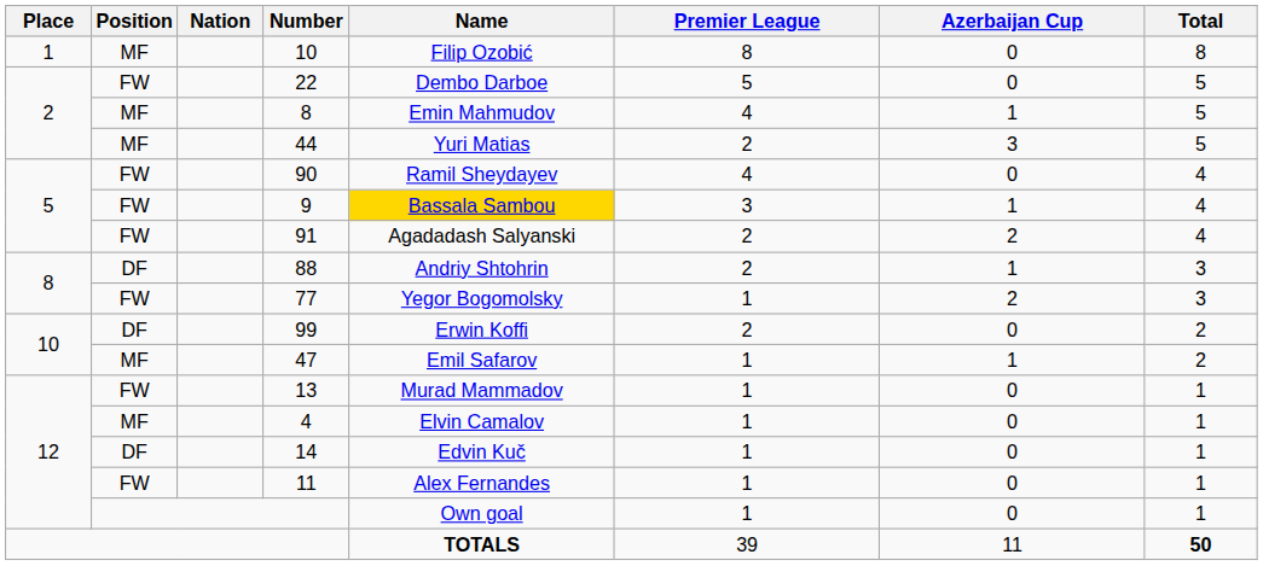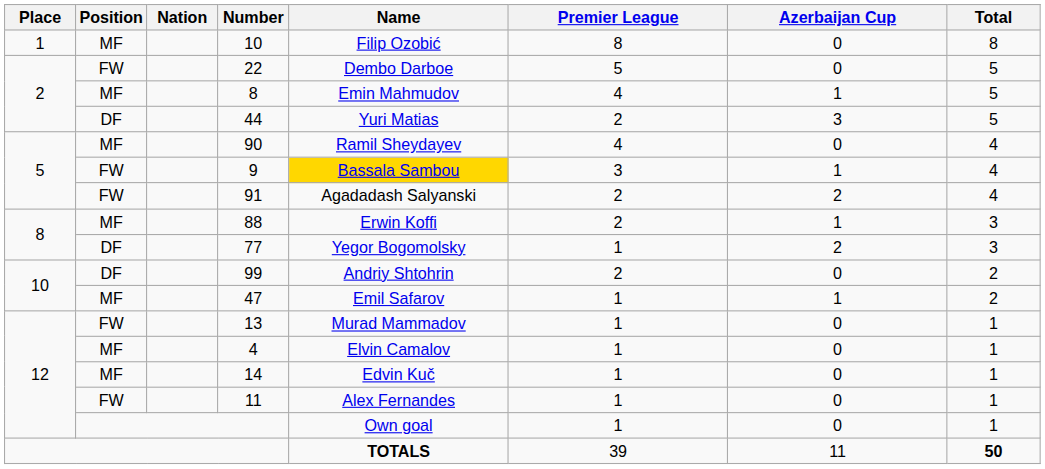 <table class="wikitable" style="font-size: 95%; text-align: center;">
 <tr>
 <th width=60>Place</th>
 <th width=60>Position</th>
 <th width=60>Nation</th>
 <th width=60>Number</th>
 <th width=200>Name</th>
 <th width=200><a href='#'>Premier League</a></th>
 <th width=200><a href='#'>Azerbaijan Cup</a></th>
 <th width=80><strong>Total</strong></th>
 </tr>
 <tr>
 <td>1</td>
 <td>MF</td>
 <td></td>
 <td>10</td>
 <td><a href='#'>Filip Ozobić</a></td>
 <td>8</td>
 <td>0</td>
 <td>8</td>
 </tr>
 <tr>
 <td rowspan="3">2</td>
 <td>FW</td>
 <td></td>
 <td>22</td>
 <td><a href='#'>Dembo Darboe</a></td>
 <td>5</td>
 <td>0</td>
 <td>5</td>
 </tr>
 <tr>
 <td>MF</td>
 <td></td>
 <td>8</td>
 <td><a href='#'>Emin Mahmudov</a></td>
 <td>4</td>
 <td>1</td>
 <td>5</td>
 </tr>
 <tr>
-<td>MF</td>
+<td>DF</td>
 <td></td>
 <td>44</td>
 <td><a href='#'>Yuri Matias</a></td>
 <td>2</td>
 <td>3</td>
 <td>5</td>
 </tr>
 <tr>
 <td rowspan="3">5</td>
-<td>FW</td>
+<td>MF</td>
 <td></td>
 <td>90</td>
 <td><a href='#'>Ramil Sheydayev</a></td>
 <td>4</td>
 <td>0</td>
 <td>4</td>
 </tr>
 <tr>
 <td>FW</td>
 <td></td>
 <td>9</td>
 <td style="background: gold;"><a href='#'>Bassala Sambou</a></td>
 <td>3</td>
 <td>1</td>
 <td>4</td>
 </tr>
 <tr>
 <td>FW</td>
 <td></td>
 <td>91</td>
 <td>Agadadash Salyanski</td>
 <td>2</td>
 <td>2</td>
 <td>4</td>
 </tr>
 <tr>
 <td rowspan="2">8</td>
-<td>DF</td>
+<td>MF</td>
 <td></td>
 <td>88</td>
-<td><a href='#'>Andriy Shtohrin</a></td>
+<td><a href='#'>Erwin Koffi</a></td>
 <td>2</td>
 <td>1</td>
 <td>3</td>
 </tr>
 <tr>
-<td>FW</td>
+<td>DF</td>
 <td></td>
 <td>77</td>
 <td><a href='#'>Yegor Bogomolsky</a></td>
 <td>1</td>
 <td>2</td>
 <td>3</td>
 </tr>
 <tr>
 <td rowspan="2">10</td>
 <td>DF</td>
 <td></td>
 <td>99</td>
-<td><a href='#'>Erwin Koffi</a></td>
+<td><a href='#'>Andriy Shtohrin</a></td>
 <td>2</td>
 <td>0</td>
 <td>2</td>
 </tr>
 <tr>
 <td>MF</td>
 <td></td>
 <td>47</td>
 <td><a href='#'>Emil Safarov</a></td>
 <td>1</td>
 <td>1</td>
 <td>2</td>
 </tr>
 <tr>
 <td rowspan="5">12</td>
 <td>FW</td>
 <td></td>
 <td>13</td>
 <td><a href='#'>Murad Mammadov</a></td>
 <td>1</td>
 <td>0</td>
 <td>1</td>
 </tr>
 <tr>
 <td>MF</td>
 <td></td>
 <td>4</td>
 <td><a href='#'>Elvin Camalov</a></td>
 <td>1</td>
 <td>0</td>
 <td>1</td>
 </tr>
 <tr>
-<td>DF</td>
+<td>MF</td>
 <td></td>
 <td>14</td>
 <td><a href='#'>Edvin Kuč</a></td>
 <td>1</td>
 <td>0</td>
 <td>1</td>
 </tr>
 <tr>
 <td>FW</td>
 <td></td>
 <td>11</td>
 <td><a href='#'>Alex Fernandes</a></td>
 <td>1</td>
 <td>0</td>
 <td>1</td>
 </tr>
 <tr>
 <td colspan="3"></td>
 <td><a href='#'>Own goal</a></td>
 <td>1</td>
 <td>0</td>
 <td>1</td>
 </tr>
 <tr>
 <td colspan="4"></td>
 <td><strong>TOTALS</strong></td>
 <td>39</td>
 <td>11</td>
 <td><strong>50</strong></td>
 </tr>
 </table>
